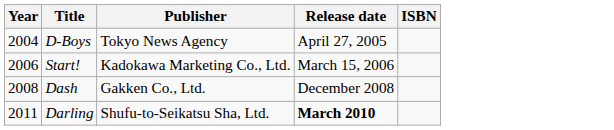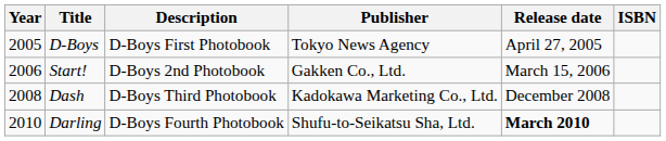 <table class="wikitable">
 <tr>
 <th>Year</th>
 <th>Title</th>
+<th>Description</th>
 <th>Publisher</th>
 <th>Release date</th>
 <th>ISBN</th>
 </tr>
 <tr>
-<td>2004</td>
+<td>2005</td>
 <td><em>D-Boys</em></td>
+<td>D-Boys First Photobook</td>
 <td>Tokyo News Agency</td>
 <td>April 27, 2005</td>
 <td></td>
 </tr>
 <tr>
 <td>2006</td>
 <td><em>Start!</em></td>
-<td>Kadokawa Marketing Co., Ltd.</td>
+<td>D-Boys 2nd Photobook</td>
+<td>Gakken Co., Ltd.</td>
 <td>March 15, 2006</td>
 <td></td>
 </tr>
 <tr>
 <td>2008</td>
 <td><em>Dash</em></td>
-<td>Gakken Co., Ltd.</td>
+<td>D-Boys Third Photobook</td>
+<td>Kadokawa Marketing Co., Ltd.</td>
 <td>December 2008</td>
 <td></td>
 </tr>
 <tr>
-<td>2011</td>
+<td>2010</td>
 <td><em>Darling</em></td>
+<td>D-Boys Fourth Photobook</td>
 <td>Shufu-to-Seikatsu Sha, Ltd.</td>
 <td><strong>March 2010</strong></td>
 <td></td>
 </tr>
 </table>
